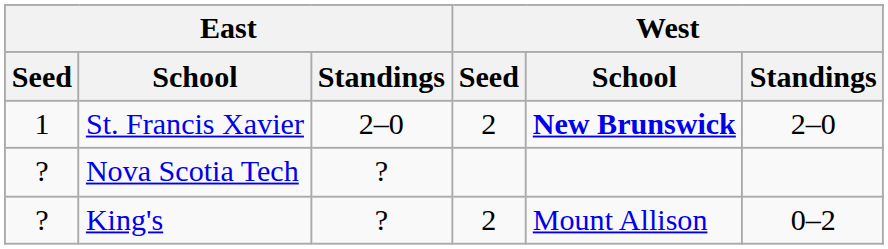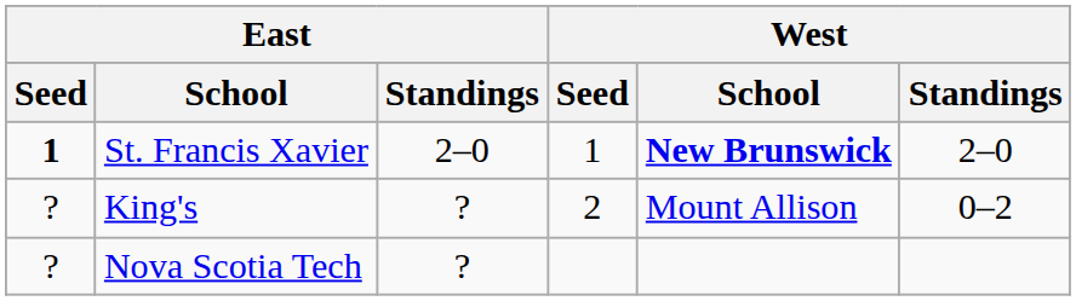 <table class="wikitable">
 <tr>
 <th colspan=3>East</th>
 <th colspan=3>West</th>
 </tr>
 <tr>
 <th>Seed</th>
 <th>School</th>
 <th>Standings</th>
 <th>Seed</th>
 <th>School</th>
 <th>Standings</th>
 </tr>
 <tr>
-<td align=center>1</td>
+<td align=center><strong>1</strong></td>
 <td><a href='#'>St. Francis Xavier</a></td>
 <td align=center>2–0</td>
-<td align=center>2</td>
+<td align=center>1</td>
 <td><strong><a href='#'>New Brunswick</a></strong></td>
 <td align=center>2–0</td>
+</tr>
+<tr>
+<td align=center>?</td>
+<td><a href='#'>King's</a></td>
+<td align=center>?</td>
+<td align=center>2</td>
+<td><a href='#'>Mount Allison</a></td>
+<td align=center>0–2</td>
 </tr>
 <tr>
 <td align=center>?</td>
 <td><a href='#'>Nova Scotia Tech</a></td>
 <td align=center>?</td>
 <td></td>
 <td></td>
 <td></td>
 </tr>
-<tr>
-<td align=center>?</td>
-<td><a href='#'>King's</a></td>
-<td align=center>?</td>
-<td align=center>2</td>
-<td><a href='#'>Mount Allison</a></td>
-<td align=center>0–2</td>
-</tr>
 </table>
